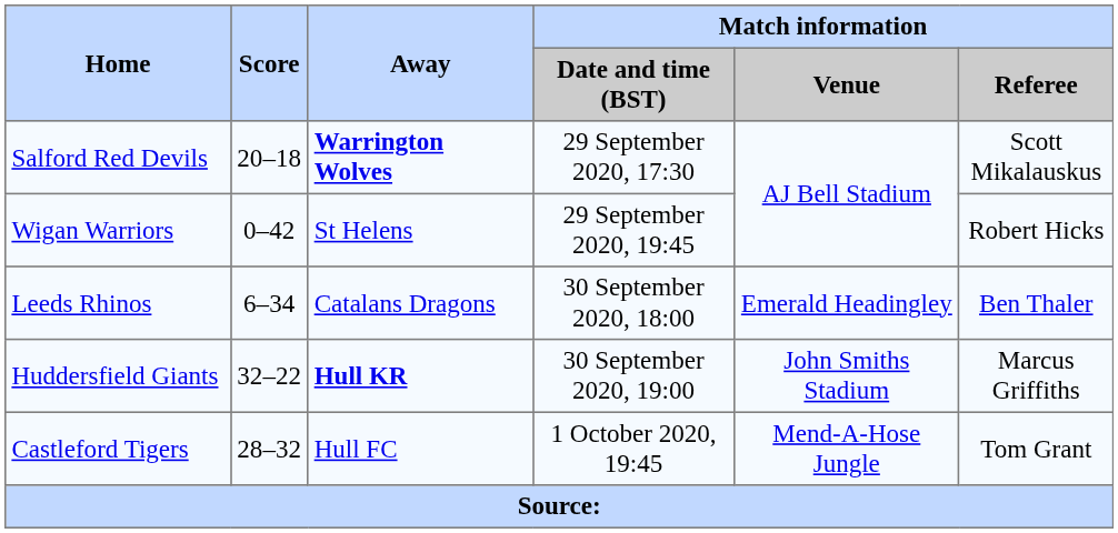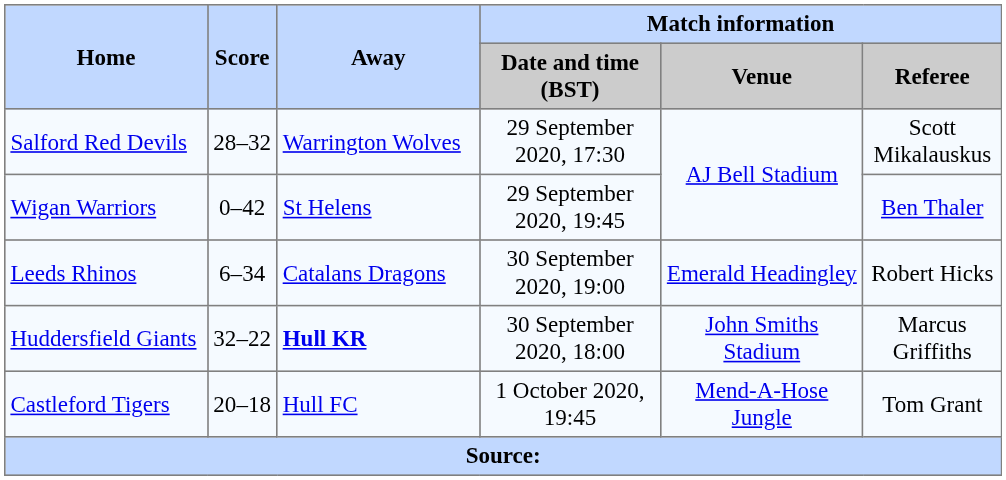 <table border=1 style="border-collapse:collapse; font-size:90%; text-align:center;" cellpadding=3 cellspacing=0 width=100%>
 <tr bgcolor=#C1D8FF>
 <th rowspan=2 width=19%>Home</th>
 <th rowspan=2 width=6%>Score</th>
 <th rowspan=2 width=19%>Away</th>
 <th colspan=4>Match information</th>
 </tr>
 <tr bgcolor=#CCCCCC>
 <th width=17%>Date and time (BST)</th>
 <th width=19%>Venue</th>
 <th width=13%>Referee</th>
 </tr>
 <tr bgcolor=#F5FAFF>
 <td align=left> <a href='#'>Salford Red Devils</a></td>
-<td>20–18</td>
-<td align=left><strong> <a href='#'>Warrington Wolves</a></strong></td>
+<td>28–32</td>
+<td align=left> <a href='#'>Warrington Wolves</a></td>
 <td>29 September 2020, 17:30</td>
 <td Rowspan=2><a href='#'>AJ Bell Stadium</a></td>
 <td>Scott Mikalauskus</td>
 </tr>
 <tr bgcolor=#F5FAFF>
 <td align=left> <a href='#'>Wigan Warriors</a></td>
 <td>0–42</td>
 <td align=left> <a href='#'>St Helens</a></td>
 <td>29 September 2020, 19:45</td>
-<td>Robert Hicks</td>
+<td><a href='#'>Ben Thaler</a></td>
 </tr>
 <tr bgcolor=#F5FAFF>
 <td align=left> <a href='#'>Leeds Rhinos</a></td>
 <td>6–34</td>
 <td align=left> <a href='#'>Catalans Dragons</a></td>
-<td>30 September 2020, 18:00</td>
+<td>30 September 2020, 19:00</td>
 <td><a href='#'>Emerald Headingley</a></td>
-<td><a href='#'>Ben Thaler</a></td>
+<td>Robert Hicks</td>
 </tr>
 <tr bgcolor=#F5FAFF>
 <td align=left> <a href='#'>Huddersfield Giants</a></td>
 <td>32–22</td>
 <td align=left><strong> <a href='#'>Hull KR</a></strong></td>
-<td>30 September 2020, 19:00</td>
+<td>30 September 2020, 18:00</td>
 <td><a href='#'>John Smiths Stadium</a></td>
 <td>Marcus Griffiths</td>
 </tr>
 <tr bgcolor=#F5FAFF>
 <td align=left> <a href='#'>Castleford Tigers</a></td>
-<td>28–32</td>
+<td>20–18</td>
 <td align=left> <a href='#'>Hull FC</a></td>
 <td>1 October 2020, 19:45</td>
 <td><a href='#'>Mend-A-Hose Jungle</a></td>
 <td>Tom Grant</td>
 </tr>
 <tr style="background:#c1d8ff;">
 <th colspan=8>Source:</th>
 </tr>
 </table>
